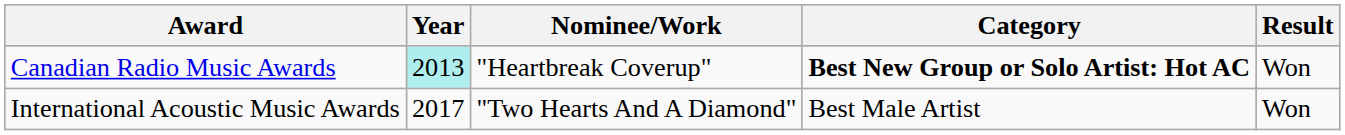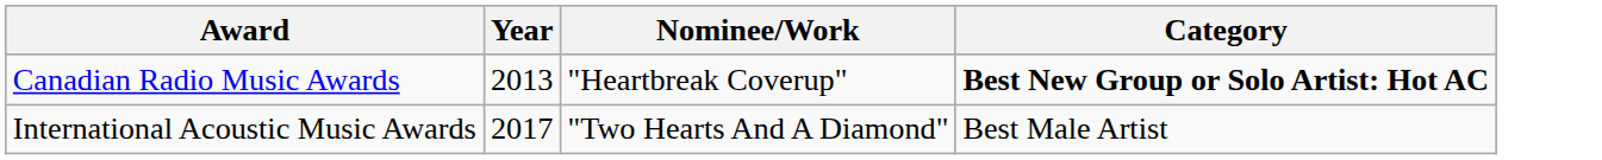 <table class="wikitable">
 <tr>
 <th>Award</th>
 <th>Year</th>
 <th>Nominee/Work</th>
 <th>Category</th>
-<th>Result</th>
 </tr>
 <tr>
 <td><a href='#'>Canadian Radio Music Awards</a></td>
-<td style="background: paleturquoise;">2013</td>
+<td>2013</td>
 <td>"Heartbreak Coverup"</td>
 <td><strong>Best New Group or Solo Artist: Hot AC</strong></td>
-<td>Won</td>
 </tr>
 <tr>
 <td>International Acoustic Music Awards</td>
 <td>2017</td>
 <td>"Two Hearts And A Diamond"</td>
 <td>Best Male Artist</td>
-<td>Won</td>
 </tr>
 </table>
